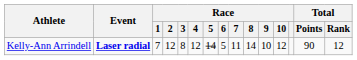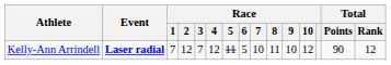 <table class=wikitable style=font-size:90%;text-align:center>
 <tr>
 <th rowspan=2>Athlete</th>
 <th rowspan=2>Event</th>
 <th colspan=11>Race</th>
 <th colspan=2>Total</th>
 </tr>
 <tr style=font-size:95%>
 <th>1</th>
 <th>2</th>
 <th>3</th>
 <th>4</th>
 <th>5</th>
 <th>6</th>
 <th>7</th>
 <th>8</th>
 <th>9</th>
 <th>10</th>
 <th></th>
 <th>Points</th>
 <th>Rank</th>
 </tr>
 <tr>
 <td style="text-align:left"><a href='#'>Kelly-Ann Arrindell</a></td>
 <td style="text-align:left"><strong><a href='#'>Laser radial</a></strong></td>
 <td>7</td>
 <td>12</td>
-<td>8</td>
+<td>7</td>
 <td>12</td>
-<td><s>14</s></td>
+<td><s>11</s></td>
 <td>5</td>
+<td>10</td>
 <td>11</td>
-<td>14</td>
 <td>10</td>
 <td>12</td>
 <td></td>
 <td>90</td>
 <td>12</td>
 </tr>
 </table>
